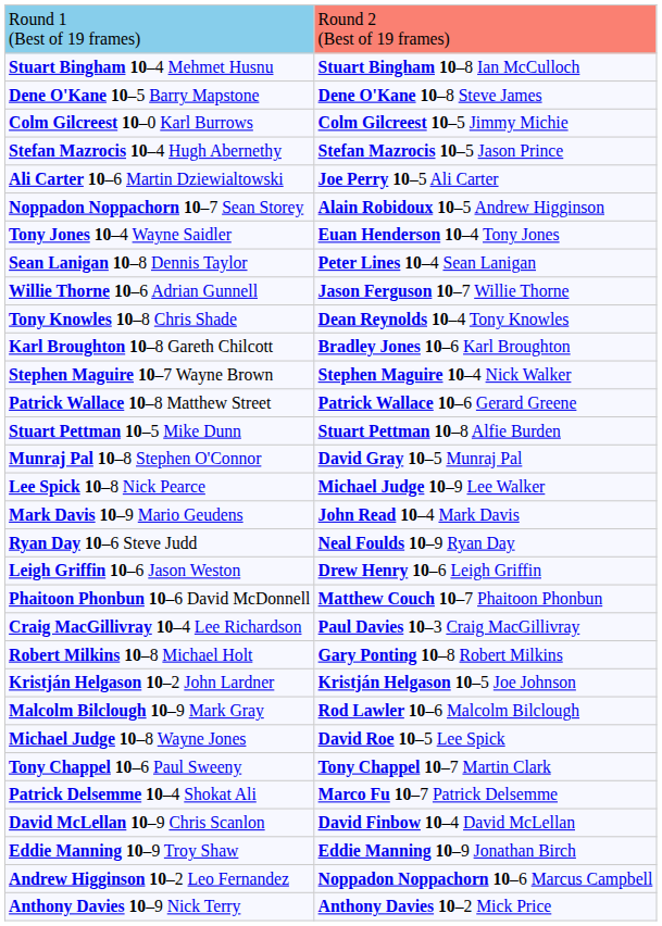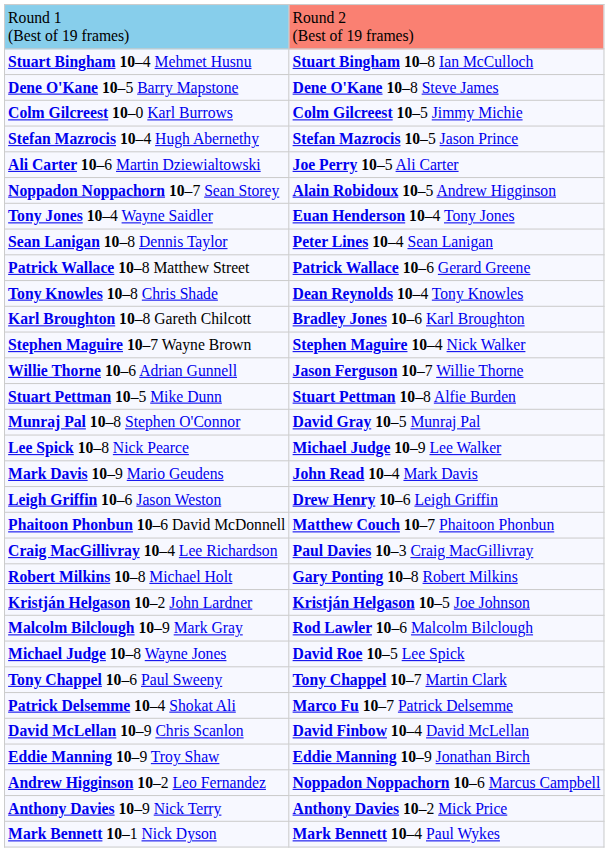 <table cellpadding="3" cellspacing="0" border="1" style="background:#f7f8ff; font-size:95%; border:#ccc solid 1px; border-collapse:collapse;">
 <tr>
 <td style="background:skyblue">Round 1<br>(Best of 19 frames)</td>
 <td style="background:salmon">Round 2<br>(Best of 19 frames)</td>
 </tr>
 <tr>
 <td><strong> <a href='#'>Stuart Bingham</a> 10</strong>–4  <a href='#'>Mehmet Husnu</a></td>
 <td><strong> <a href='#'>Stuart Bingham</a> 10</strong>–8  <a href='#'>Ian McCulloch</a></td>
 </tr>
 <tr>
 <td><strong> <a href='#'>Dene O'Kane</a> 10</strong>–5  <a href='#'>Barry Mapstone</a></td>
 <td><strong> <a href='#'>Dene O'Kane</a> 10</strong>–8  <a href='#'>Steve James</a></td>
 </tr>
 <tr>
 <td><strong> <a href='#'>Colm Gilcreest</a> 10</strong>–0  <a href='#'>Karl Burrows</a></td>
 <td><strong> <a href='#'>Colm Gilcreest</a> 10</strong>–5  <a href='#'>Jimmy Michie</a></td>
 </tr>
 <tr>
 <td><strong> <a href='#'>Stefan Mazrocis</a> 10</strong>–4  <a href='#'>Hugh Abernethy</a></td>
 <td><strong> <a href='#'>Stefan Mazrocis</a> 10</strong>–5  <a href='#'>Jason Prince</a></td>
 </tr>
 <tr>
 <td><strong> <a href='#'>Ali Carter</a> 10</strong>–6  <a href='#'>Martin Dziewialtowski</a></td>
 <td><strong> <a href='#'>Joe Perry</a> 10</strong>–5  <a href='#'>Ali Carter</a></td>
 </tr>
 <tr>
 <td><strong> <a href='#'>Noppadon Noppachorn</a> 10</strong>–7  <a href='#'>Sean Storey</a></td>
 <td><strong> <a href='#'>Alain Robidoux</a> 10</strong>–5  <a href='#'>Andrew Higginson</a></td>
 </tr>
 <tr>
 <td><strong> <a href='#'>Tony Jones</a> 10</strong>–4  <a href='#'>Wayne Saidler</a></td>
 <td><strong> <a href='#'>Euan Henderson</a> 10</strong>–4  <a href='#'>Tony Jones</a></td>
 </tr>
 <tr>
 <td><strong> <a href='#'>Sean Lanigan</a> 10</strong>–8  <a href='#'>Dennis Taylor</a></td>
 <td><strong> <a href='#'>Peter Lines</a> 10</strong>–4  <a href='#'>Sean Lanigan</a></td>
 </tr>
 <tr>
-<td><strong> <a href='#'>Willie Thorne</a> 10</strong>–6  <a href='#'>Adrian Gunnell</a></td>
-<td><strong> <a href='#'>Jason Ferguson</a> 10</strong>–7  <a href='#'>Willie Thorne</a></td>
+<td><strong> <a href='#'>Patrick Wallace</a> 10</strong>–8  Matthew Street</td>
+<td><strong> <a href='#'>Patrick Wallace</a> 10</strong>–6  <a href='#'>Gerard Greene</a></td>
 </tr>
 <tr>
 <td><strong> <a href='#'>Tony Knowles</a> 10</strong>–8  <a href='#'>Chris Shade</a></td>
 <td><strong> <a href='#'>Dean Reynolds</a> 10</strong>–4  <a href='#'>Tony Knowles</a></td>
 </tr>
 <tr>
 <td><strong> <a href='#'>Karl Broughton</a> 10</strong>–8  Gareth Chilcott</td>
 <td><strong> <a href='#'>Bradley Jones</a> 10</strong>–6  <a href='#'>Karl Broughton</a></td>
 </tr>
 <tr>
 <td><strong> <a href='#'>Stephen Maguire</a> 10</strong>–7  Wayne Brown</td>
 <td><strong> <a href='#'>Stephen Maguire</a> 10</strong>–4  <a href='#'>Nick Walker</a></td>
 </tr>
 <tr>
-<td><strong> <a href='#'>Patrick Wallace</a> 10</strong>–8  Matthew Street</td>
-<td><strong> <a href='#'>Patrick Wallace</a> 10</strong>–6  <a href='#'>Gerard Greene</a></td>
+<td><strong> <a href='#'>Willie Thorne</a> 10</strong>–6  <a href='#'>Adrian Gunnell</a></td>
+<td><strong> <a href='#'>Jason Ferguson</a> 10</strong>–7  <a href='#'>Willie Thorne</a></td>
 </tr>
 <tr>
 <td><strong> <a href='#'>Stuart Pettman</a> 10</strong>–5  <a href='#'>Mike Dunn</a></td>
 <td><strong> <a href='#'>Stuart Pettman</a> 10</strong>–8  <a href='#'>Alfie Burden</a></td>
 </tr>
 <tr>
 <td><strong> <a href='#'>Munraj Pal</a> 10</strong>–8  <a href='#'>Stephen O'Connor</a></td>
 <td><strong> <a href='#'>David Gray</a> 10</strong>–5  <a href='#'>Munraj Pal</a></td>
 </tr>
 <tr>
 <td><strong> <a href='#'>Lee Spick</a> 10</strong>–8  <a href='#'>Nick Pearce</a></td>
 <td><strong> <a href='#'>Michael Judge</a> 10</strong>–9  <a href='#'>Lee Walker</a></td>
 </tr>
 <tr>
 <td><strong> <a href='#'>Mark Davis</a> 10</strong>–9  <a href='#'>Mario Geudens</a></td>
 <td><strong> <a href='#'>John Read</a> 10</strong>–4  <a href='#'>Mark Davis</a></td>
-</tr>
-<tr>
-<td><strong> <a href='#'>Ryan Day</a> 10</strong>–6  Steve Judd</td>
-<td><strong> <a href='#'>Neal Foulds</a> 10</strong>–9  <a href='#'>Ryan Day</a></td>
 </tr>
 <tr>
 <td><strong> <a href='#'>Leigh Griffin</a> 10</strong>–6  <a href='#'>Jason Weston</a></td>
 <td><strong> <a href='#'>Drew Henry</a> 10</strong>–6  <a href='#'>Leigh Griffin</a></td>
 </tr>
 <tr>
 <td><strong> <a href='#'>Phaitoon Phonbun</a> 10</strong>–6  David McDonnell</td>
 <td><strong> <a href='#'>Matthew Couch</a> 10</strong>–7  <a href='#'>Phaitoon Phonbun</a></td>
 </tr>
 <tr>
 <td><strong> <a href='#'>Craig MacGillivray</a> 10</strong>–4  <a href='#'>Lee Richardson</a></td>
 <td><strong> <a href='#'>Paul Davies</a> 10</strong>–3  <a href='#'>Craig MacGillivray</a></td>
 </tr>
 <tr>
 <td><strong> <a href='#'>Robert Milkins</a> 10</strong>–8  <a href='#'>Michael Holt</a></td>
 <td><strong> <a href='#'>Gary Ponting</a> 10</strong>–8  <a href='#'>Robert Milkins</a></td>
 </tr>
 <tr>
 <td><strong> <a href='#'>Kristján Helgason</a> 10</strong>–2  <a href='#'>John Lardner</a></td>
 <td><strong> <a href='#'>Kristján Helgason</a> 10</strong>–5  <a href='#'>Joe Johnson</a></td>
 </tr>
 <tr>
 <td><strong> <a href='#'>Malcolm Bilclough</a> 10</strong>–9  <a href='#'>Mark Gray</a></td>
 <td><strong> <a href='#'>Rod Lawler</a> 10</strong>–6  <a href='#'>Malcolm Bilclough</a></td>
 </tr>
 <tr>
 <td><strong> <a href='#'>Michael Judge</a> 10</strong>–8  <a href='#'>Wayne Jones</a></td>
 <td><strong> <a href='#'>David Roe</a> 10</strong>–5  <a href='#'>Lee Spick</a></td>
 </tr>
 <tr>
 <td><strong> <a href='#'>Tony Chappel</a> 10</strong>–6  <a href='#'>Paul Sweeny</a></td>
 <td><strong> <a href='#'>Tony Chappel</a> 10</strong>–7  <a href='#'>Martin Clark</a></td>
 </tr>
 <tr>
 <td><strong> <a href='#'>Patrick Delsemme</a> 10</strong>–4  <a href='#'>Shokat Ali</a></td>
 <td><strong> <a href='#'>Marco Fu</a> 10</strong>–7  <a href='#'>Patrick Delsemme</a></td>
 </tr>
 <tr>
 <td><strong> <a href='#'>David McLellan</a> 10</strong>–9  <a href='#'>Chris Scanlon</a></td>
 <td><strong> <a href='#'>David Finbow</a> 10</strong>–4  <a href='#'>David McLellan</a></td>
 </tr>
 <tr>
 <td><strong> <a href='#'>Eddie Manning</a> 10</strong>–9  <a href='#'>Troy Shaw</a></td>
 <td><strong> <a href='#'>Eddie Manning</a> 10</strong>–9  <a href='#'>Jonathan Birch</a></td>
 </tr>
 <tr>
 <td><strong> <a href='#'>Andrew Higginson</a> 10</strong>–2  <a href='#'>Leo Fernandez</a></td>
 <td><strong> <a href='#'>Noppadon Noppachorn</a> 10</strong>–6  <a href='#'>Marcus Campbell</a></td>
 </tr>
 <tr>
 <td><strong> <a href='#'>Anthony Davies</a> 10</strong>–9  <a href='#'>Nick Terry</a></td>
 <td><strong> <a href='#'>Anthony Davies</a> 10</strong>–2  <a href='#'>Mick Price</a></td>
 </tr>
+<tr>
+<td><strong> <a href='#'>Mark Bennett</a> 10</strong>–1  <a href='#'>Nick Dyson</a></td>
+<td><strong> <a href='#'>Mark Bennett</a> 10</strong>–4  <a href='#'>Paul Wykes</a></td>
+</tr>
 </table>
